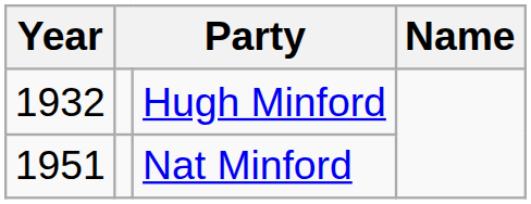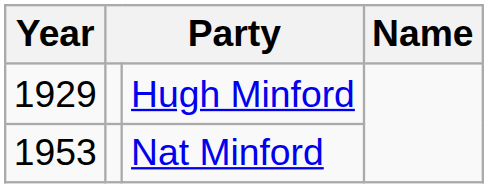 <table class="wikitable">
 <tr>
 <th>Year</th>
 <th colspan=2>Party</th>
 <th>Name</th>
 </tr>
 <tr>
-<td>1932</td>
+<td>1929</td>
 <td></td>
 <td><a href='#'>Hugh Minford</a></td>
 </tr>
 <tr>
-<td>1951</td>
+<td>1953</td>
 <td></td>
 <td><a href='#'>Nat Minford</a></td>
 </tr>
 </table>
